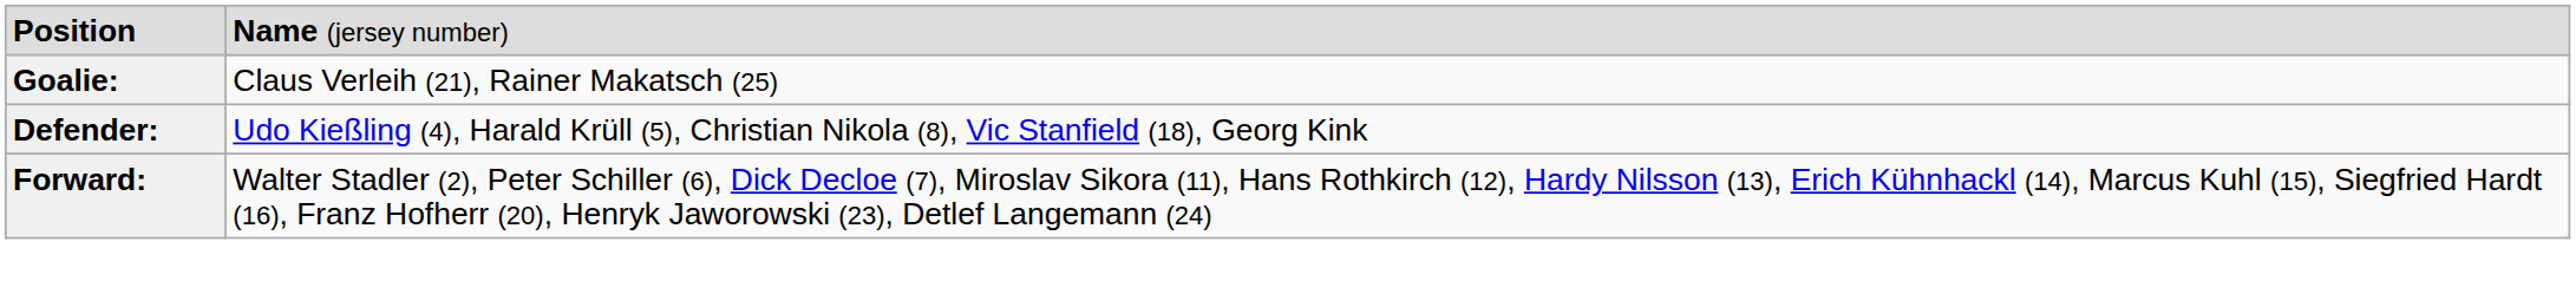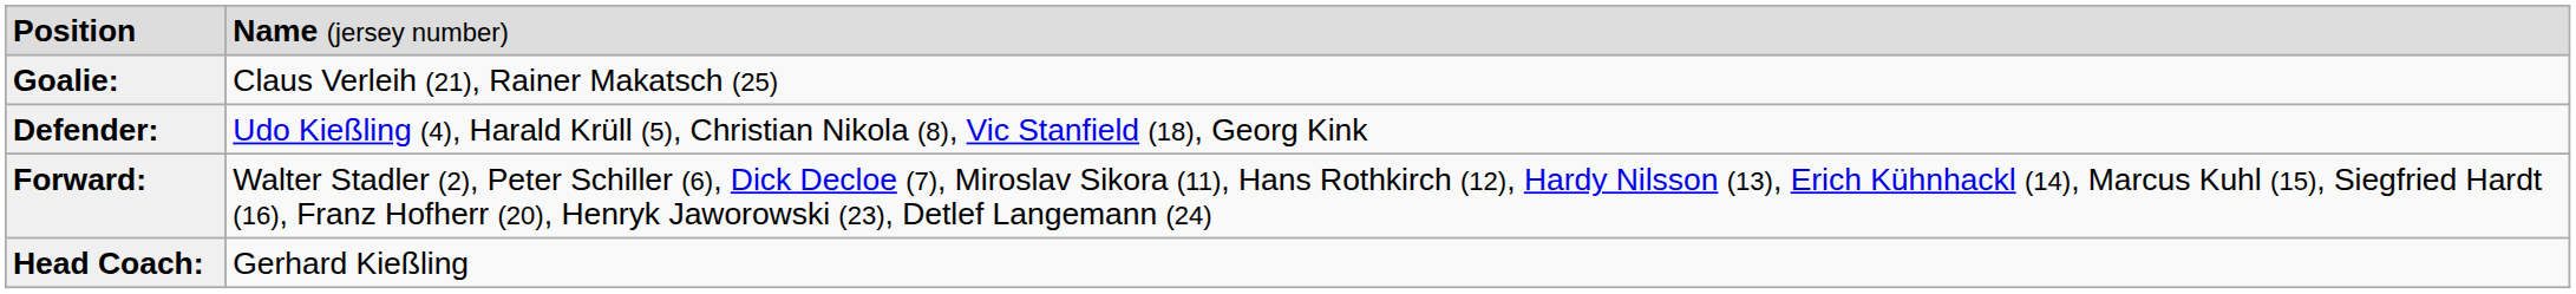 <table class="wikitable" style="font-size: 95%;">
 <tr bgcolor="#dddddd">
 <td width="100" valign="top"><strong>Position</strong></td>
 <td><strong>Name</strong> <small>(jersey number)</small></td>
 </tr>
 <tr>
 <td width="100" valign="top" bgcolor="#f0f0f0"><strong>Goalie:</strong></td>
 <td>Claus Verleih <small>(21)</small>, Rainer Makatsch <small>(25)</small></td>
 </tr>
 <tr>
 <td width="100" valign="top" bgcolor="#f0f0f0"><strong>Defender:</strong></td>
 <td><a href='#'>Udo Kießling</a> <small>(4)</small>, Harald Krüll <small>(5)</small>, Christian Nikola <small>(8)</small>, <a href='#'>Vic Stanfield</a> <small>(18)</small>, Georg Kink</td>
 </tr>
 <tr>
 <td width="100" valign="top" bgcolor="#f0f0f0"><strong>Forward:</strong></td>
 <td>Walter Stadler <small>(2)</small>, Peter Schiller <small>(6)</small>, <a href='#'>Dick Decloe</a> <small>(7)</small>, Miroslav Sikora <small>(11)</small>, Hans Rothkirch <small>(12)</small>, <a href='#'>Hardy Nilsson</a> <small>(13)</small>, <a href='#'>Erich Kühnhackl</a> <small>(14)</small>, Marcus Kuhl <small>(15)</small>, Siegfried Hardt <small>(16)</small>, Franz Hofherr <small>(20)</small>, Henryk Jaworowski <small>(23)</small>, Detlef Langemann <small>(24)</small></td>
 </tr>
+<tr>
+<td width="100" valign="top" bgcolor="#f0f0f0"><strong>Head Coach:</strong></td>
+<td>Gerhard Kießling</td>
+</tr>
 </table>
